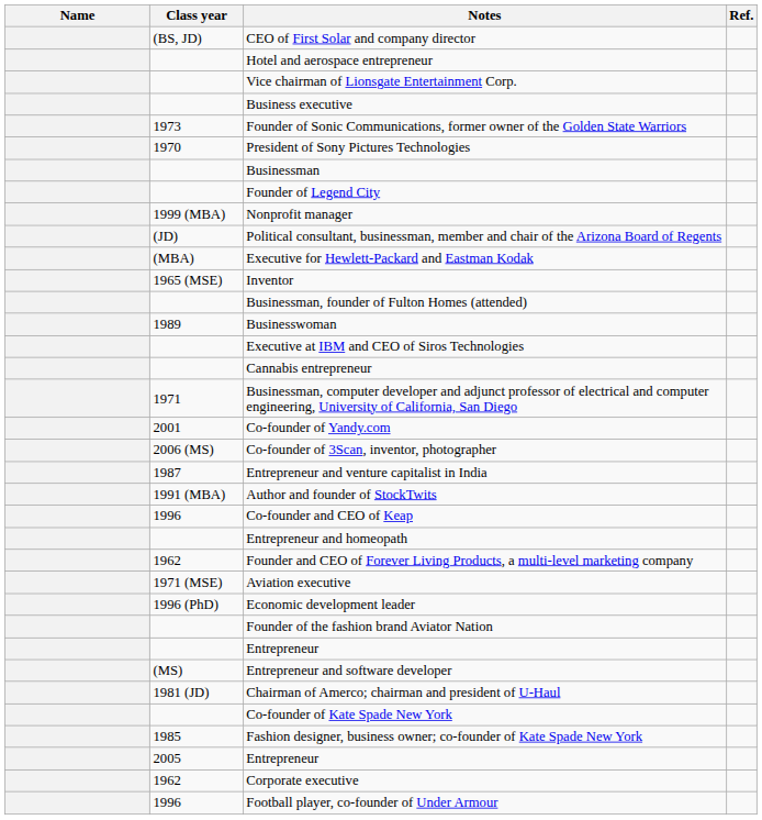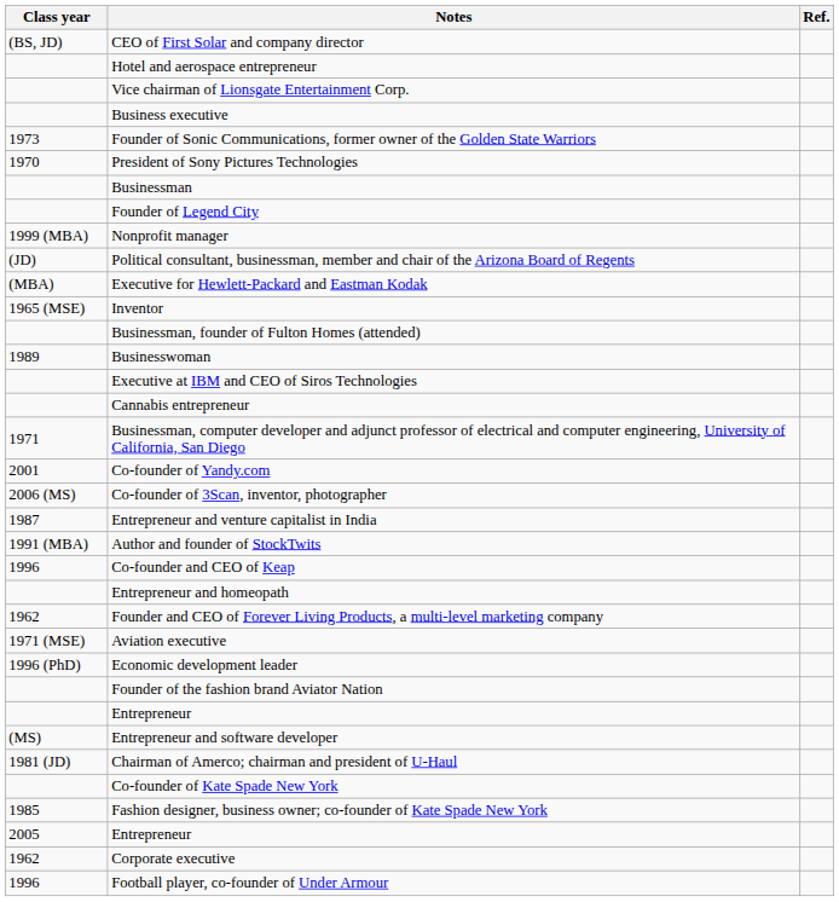 <table class="wikitable sortable">
 <tr>
-<th scope = "col" width="160">Name</th>
 <th scope = "col" width="100">Class year</th>
 <th scope = "col" width="*" class="unsortable">Notes</th>
 <th scope = "col" width="*" class="unsortable">Ref.</th>
 </tr>
 <tr>
-<th scope = "row"></th>
 <td>(BS, JD)</td>
 <td>CEO of <a href='#'>First Solar</a> and company director</td>
 <td></td>
 </tr>
 <tr>
-<th scope = "row"></th>
 <td></td>
 <td>Hotel and aerospace entrepreneur</td>
 <td></td>
 </tr>
 <tr>
-<th scope = "row"></th>
 <td></td>
 <td>Vice chairman of <a href='#'>Lionsgate Entertainment</a> Corp.</td>
 <td></td>
 </tr>
 <tr>
-<th scope = "row"></th>
 <td></td>
 <td>Business executive</td>
 <td></td>
 </tr>
 <tr>
-<th scope = "row"></th>
 <td>1973</td>
 <td>Founder of Sonic Communications, former owner of the <a href='#'>Golden State Warriors</a></td>
 <td></td>
 </tr>
 <tr>
-<th scope = "row"></th>
 <td>1970</td>
 <td>President of Sony Pictures Technologies</td>
 <td></td>
 </tr>
 <tr>
-<th scope = "row"></th>
 <td></td>
 <td>Businessman</td>
 <td></td>
 </tr>
 <tr>
-<th scope = "row"></th>
 <td></td>
 <td>Founder of <a href='#'>Legend City</a></td>
 <td></td>
 </tr>
 <tr>
-<th scope = "row"></th>
 <td>1999 (MBA)</td>
 <td>Nonprofit manager</td>
 <td></td>
 </tr>
 <tr>
-<th scope = "row"></th>
 <td>(JD)</td>
 <td>Political consultant, businessman, member and chair of the <a href='#'>Arizona Board of Regents</a></td>
 <td></td>
 </tr>
 <tr>
-<th scope = "row"></th>
 <td>(MBA)</td>
 <td>Executive for <a href='#'>Hewlett-Packard</a> and <a href='#'>Eastman Kodak</a></td>
 <td></td>
 </tr>
 <tr>
-<th scope = "row"></th>
 <td>1965 (MSE)</td>
 <td>Inventor</td>
 <td></td>
 </tr>
 <tr>
-<th scope = "row"></th>
 <td></td>
 <td>Businessman, founder of Fulton Homes (attended)</td>
 <td></td>
 </tr>
 <tr>
-<th scope = "row"></th>
 <td>1989</td>
 <td>Businesswoman</td>
 <td></td>
 </tr>
 <tr>
-<th scope = "row"></th>
 <td></td>
 <td>Executive at <a href='#'>IBM</a> and CEO of Siros Technologies</td>
 <td></td>
 </tr>
 <tr>
-<th scope = "row"></th>
 <td></td>
 <td>Cannabis entrepreneur</td>
 <td></td>
 </tr>
 <tr>
-<th scope = "row"></th>
 <td>1971</td>
 <td>Businessman, computer developer and adjunct professor of electrical and computer engineering, <a href='#'>University of California, San Diego</a></td>
 <td></td>
 </tr>
 <tr>
-<th scope = "row"></th>
 <td>2001</td>
 <td>Co-founder of <a href='#'>Yandy.com</a></td>
 <td></td>
 </tr>
 <tr>
-<th scope = "row"></th>
 <td>2006 (MS)</td>
 <td>Co-founder of <a href='#'>3Scan</a>, inventor, photographer</td>
 <td></td>
 </tr>
 <tr>
-<th scope = "row"></th>
 <td>1987</td>
 <td>Entrepreneur and venture capitalist in India</td>
 <td></td>
 </tr>
 <tr>
-<th scope = "row"></th>
 <td>1991 (MBA)</td>
 <td>Author and founder of <a href='#'>StockTwits</a></td>
 <td></td>
 </tr>
 <tr>
-<th scope = "row"></th>
 <td>1996</td>
 <td>Co-founder and CEO of <a href='#'>Keap</a></td>
 <td></td>
 </tr>
 <tr>
-<th scope = "row"></th>
 <td></td>
 <td>Entrepreneur and homeopath</td>
 <td></td>
 </tr>
 <tr>
-<th scope = "row"></th>
 <td>1962</td>
 <td>Founder and CEO of <a href='#'>Forever Living Products</a>, a <a href='#'>multi-level marketing</a> company</td>
 <td></td>
 </tr>
 <tr>
-<th scope = "row"></th>
 <td>1971 (MSE)</td>
 <td>Aviation executive</td>
 <td></td>
 </tr>
 <tr>
-<th scope = "row"></th>
 <td>1996 (PhD)</td>
 <td>Economic development leader</td>
 <td></td>
 </tr>
 <tr>
-<th scope = "row"></th>
 <td></td>
 <td>Founder of the fashion brand Aviator Nation</td>
 <td></td>
 </tr>
 <tr>
-<th scope = "row"></th>
 <td></td>
 <td>Entrepreneur</td>
 <td></td>
 </tr>
 <tr>
-<th scope = "row"></th>
 <td>(MS)</td>
 <td>Entrepreneur and software developer</td>
 <td></td>
 </tr>
 <tr>
-<th scope = "row"></th>
 <td>1981 (JD)</td>
 <td>Chairman of Amerco; chairman and president of <a href='#'>U-Haul</a></td>
 <td></td>
 </tr>
 <tr>
-<th scope = "row"></th>
 <td></td>
 <td>Co-founder of <a href='#'>Kate Spade New York</a></td>
 <td></td>
 </tr>
 <tr>
-<th scope = "row"></th>
 <td>1985</td>
 <td>Fashion designer, business owner; co-founder of <a href='#'>Kate Spade New York</a></td>
 <td></td>
 </tr>
 <tr>
-<th scope = "row"></th>
 <td>2005</td>
 <td>Entrepreneur</td>
 <td></td>
 </tr>
 <tr>
-<th scope = "row"></th>
 <td>1962</td>
 <td>Corporate executive</td>
 <td></td>
 </tr>
 <tr>
-<th scope = "row"></th>
 <td>1996</td>
 <td>Football player, co-founder of <a href='#'>Under Armour</a></td>
 <td></td>
 </tr>
 </table>
